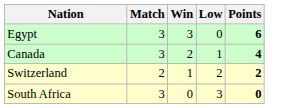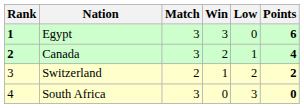 <table class="wikitable">
 <tr>
+<th width=20>Rank</th>
 <th width=150>Nation</th>
 <th width=20>Match</th>
 <th width=20>Win</th>
 <th width=20>Low</th>
 <th width=20>Points</th>
 </tr>
 <tr style="text-align:right; background:#cfc;">
+<td align="left"><strong>1</strong></td>
 <td style="text-align:left;"> Egypt</td>
 <td>3</td>
 <td>3</td>
 <td>0</td>
 <td><strong>6</strong></td>
 </tr>
 <tr style="text-align:right; background:#cfc;">
+<td align="left"><strong>2</strong></td>
 <td style="text-align:left;"> Canada</td>
 <td>3</td>
 <td>2</td>
 <td>1</td>
 <td><strong>4</strong></td>
 </tr>
 <tr style="text-align:right; background:#ffc;">
+<td align="left">3</td>
 <td style="text-align:left;"> Switzerland</td>
 <td>2</td>
 <td>1</td>
 <td>2</td>
 <td><strong>2</strong></td>
 </tr>
 <tr style="text-align:right; background:#ffc;">
+<td align="left">4</td>
 <td style="text-align:left;"> South Africa</td>
 <td>3</td>
 <td>0</td>
 <td>3</td>
 <td><strong>0</strong></td>
 </tr>
 </table>
